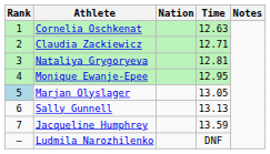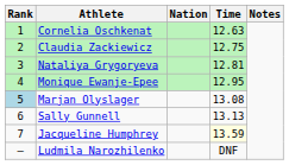 <table class="wikitable sortable" style="text-align:center">
 <tr>
 <th>Rank</th>
 <th>Athlete</th>
 <th>Nation</th>
 <th>Time</th>
 <th>Notes</th>
 </tr>
 <tr style="background:#bbf3bb;">
 <td>1</td>
 <td align=left><a href='#'>Cornelia Oschkenat</a></td>
 <td align=left></td>
 <td>12.63</td>
 </tr>
 <tr style="background:#bbf3bb;">
 <td>2</td>
 <td align=left><a href='#'>Claudia Zackiewicz</a></td>
 <td align=left></td>
-<td>12.71</td>
+<td>12.75</td>
 </tr>
 <tr style="background:#bbf3bb;">
 <td>3</td>
 <td align=left><a href='#'>Nataliya Grygoryeva</a></td>
 <td align=left></td>
 <td>12.81</td>
 </tr>
 <tr style="background:#bbf3bb;">
 <td>4</td>
 <td align=left><a href='#'>Monique Ewanje-Epee</a></td>
 <td align=left></td>
 <td>12.95</td>
 </tr>
 <tr>
 <td style="background: lightblue;">5</td>
 <td align=left><a href='#'>Marjan Olyslager</a></td>
 <td align=left></td>
-<td>13.05</td>
+<td>13.08</td>
 </tr>
 <tr>
 <td>6</td>
 <td align=left><a href='#'>Sally Gunnell</a></td>
 <td align=left></td>
 <td>13.13</td>
 </tr>
 <tr>
 <td>7</td>
 <td align=left><a href='#'>Jacqueline Humphrey</a></td>
 <td align=left></td>
-<td>13.59</td>
+<td style="background: lightyellow;">13.59</td>
 </tr>
 <tr>
 <td>–</td>
 <td align=left><a href='#'>Ludmila Narozhilenko</a></td>
 <td align=left></td>
 <td>DNF</td>
 </tr>
 </table>
